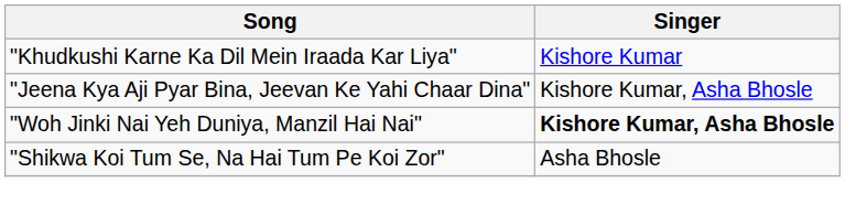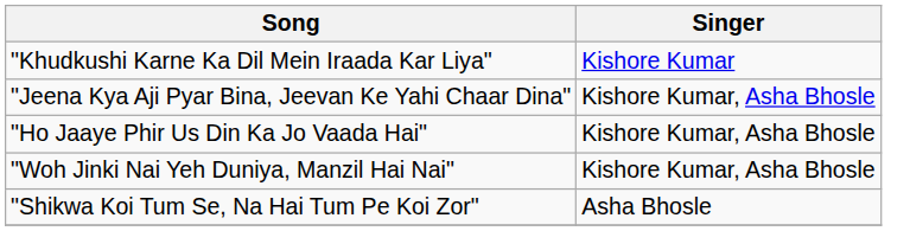 <table class="wikitable">
 <tr>
 <th>Song</th>
 <th>Singer</th>
 </tr>
 <tr>
 <td>"Khudkushi Karne Ka Dil Mein Iraada Kar Liya"</td>
 <td><a href='#'>Kishore Kumar</a></td>
 </tr>
 <tr>
 <td>"Jeena Kya Aji Pyar Bina, Jeevan Ke Yahi Chaar Dina"</td>
 <td>Kishore Kumar, <a href='#'>Asha Bhosle</a></td>
 </tr>
 <tr>
+<td>"Ho Jaaye Phir Us Din Ka Jo Vaada Hai"</td>
+<td>Kishore Kumar, Asha Bhosle</td>
+</tr>
+<tr>
 <td>"Woh Jinki Nai Yeh Duniya, Manzil Hai Nai"</td>
-<td><strong>Kishore Kumar, Asha Bhosle</strong></td>
+<td>Kishore Kumar, Asha Bhosle</td>
 </tr>
 <tr>
 <td>"Shikwa Koi Tum Se, Na Hai Tum Pe Koi Zor"</td>
 <td>Asha Bhosle</td>
 </tr>
 <tr>
 </tr>
 </table>
